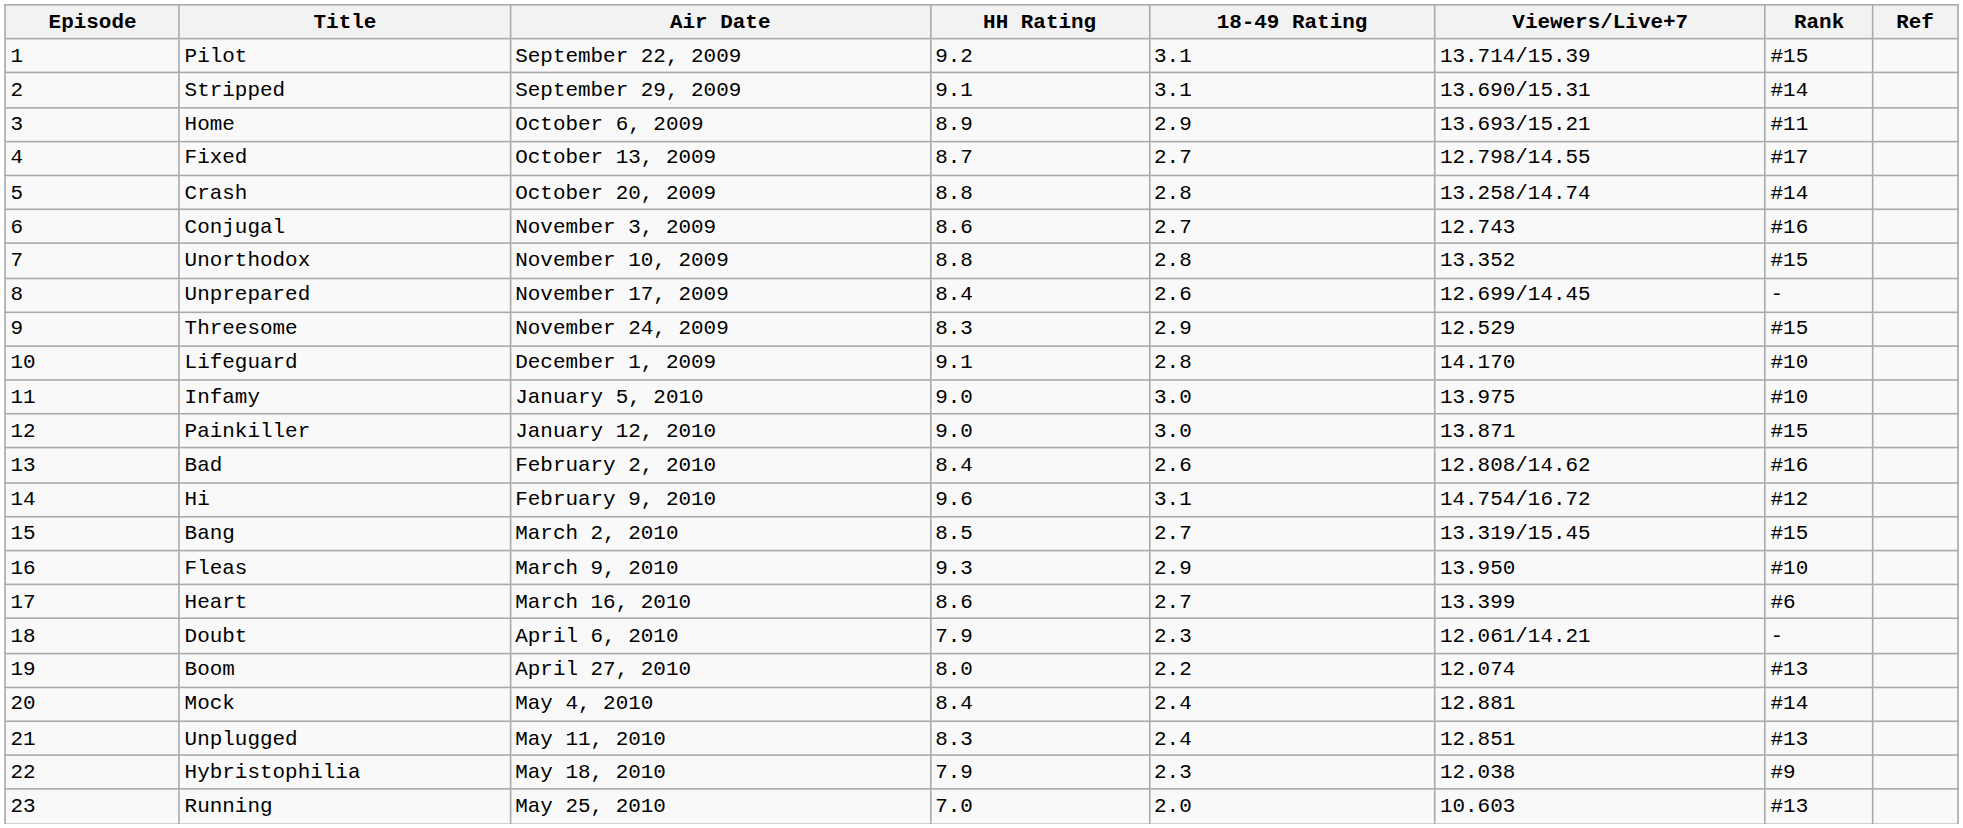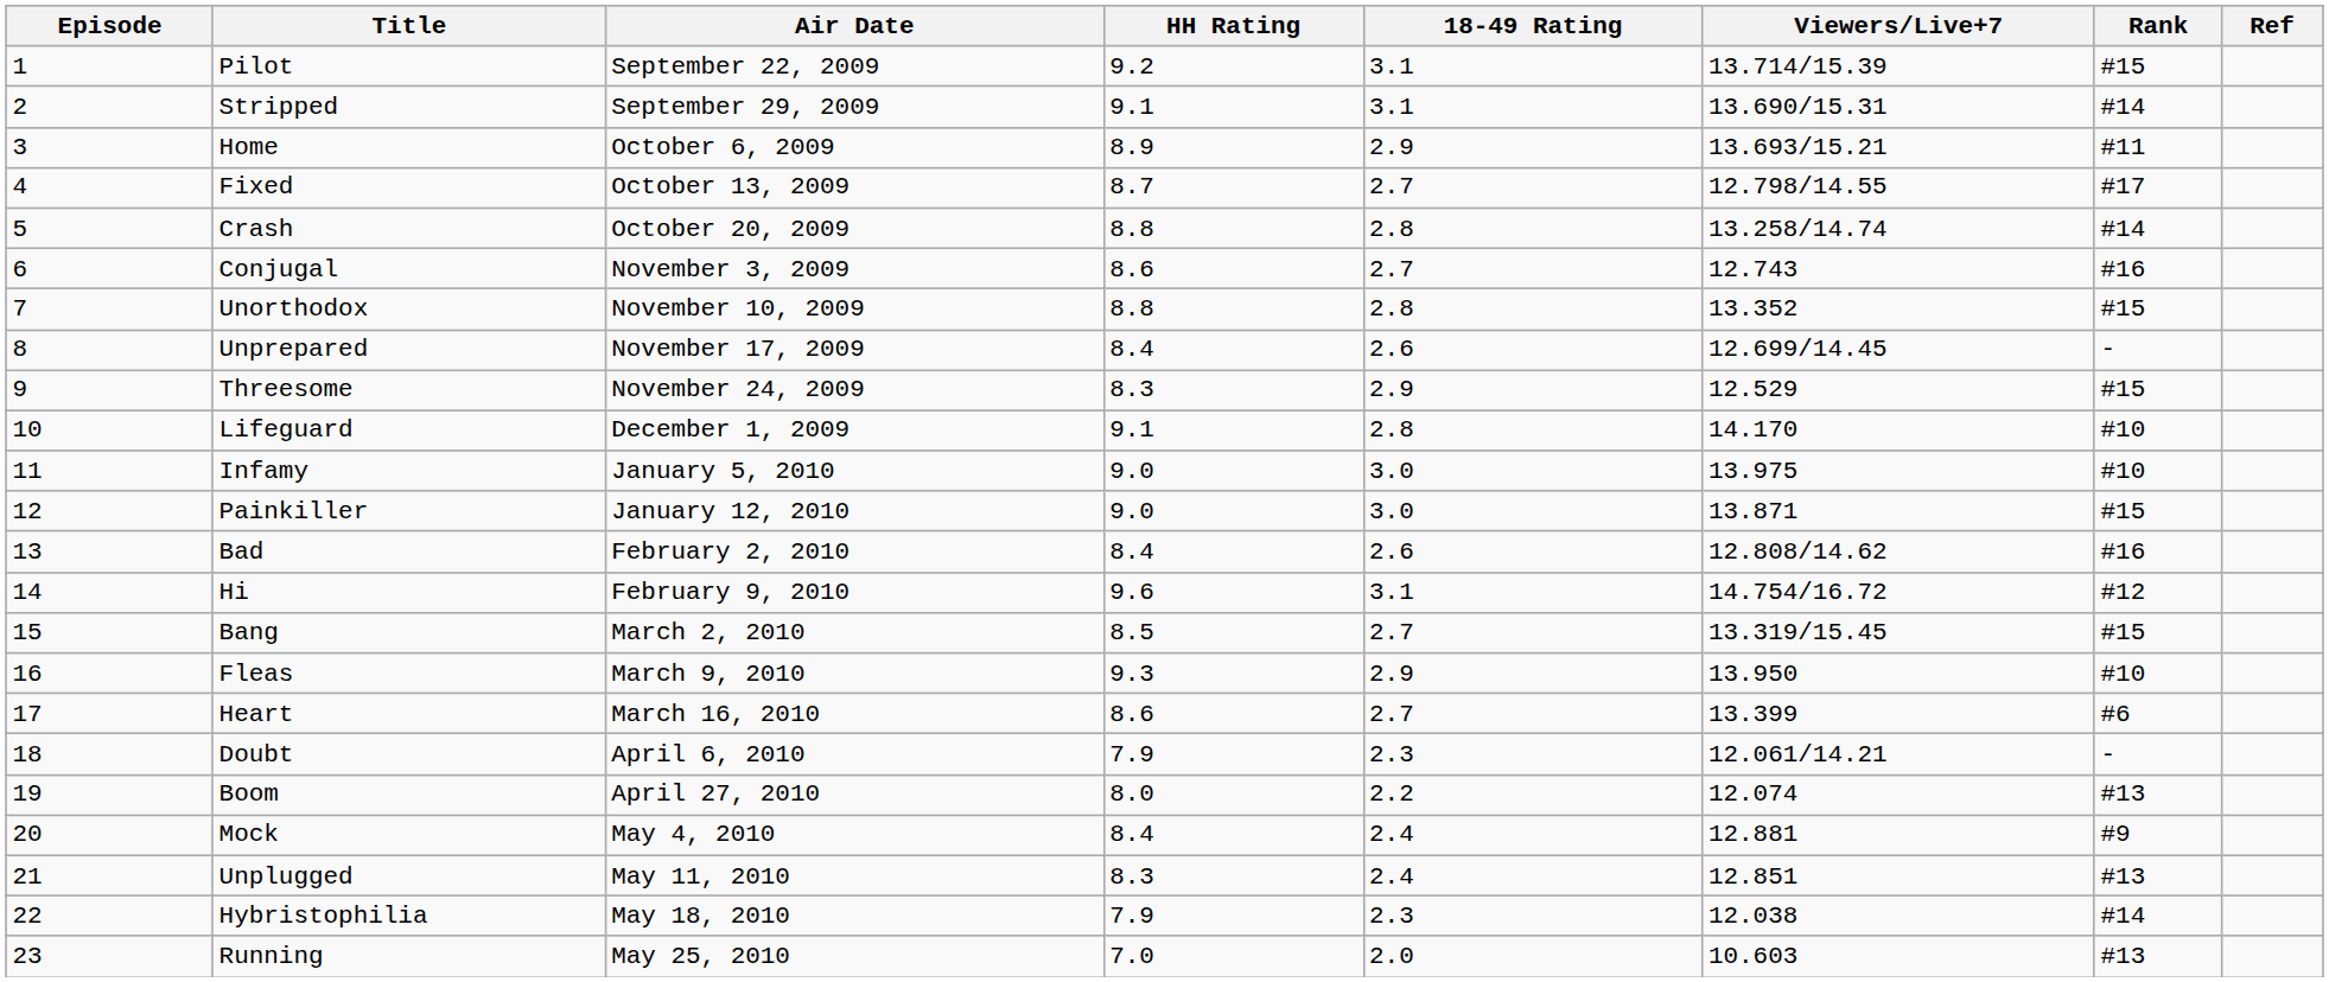 <table class="wikitable" style="width: 96%; margin-left: auto; margin-right: auto;">
 <tr>
 <th>Episode</th>
 <th>Title</th>
 <th>Air Date</th>
 <th>HH Rating</th>
 <th>18-49 Rating</th>
 <th>Viewers/Live+7</th>
 <th>Rank</th>
 <th>Ref</th>
 </tr>
 <tr>
 <td>1</td>
 <td>Pilot</td>
 <td>September 22, 2009</td>
 <td>9.2</td>
 <td>3.1</td>
 <td>13.714/15.39</td>
 <td>#15</td>
 <td></td>
 </tr>
 <tr>
 <td>2</td>
 <td>Stripped</td>
 <td>September 29, 2009</td>
 <td>9.1</td>
 <td>3.1</td>
 <td>13.690/15.31</td>
 <td>#14</td>
 <td></td>
 </tr>
 <tr>
 <td>3</td>
 <td>Home</td>
 <td>October 6, 2009</td>
 <td>8.9</td>
 <td>2.9</td>
 <td>13.693/15.21</td>
 <td>#11</td>
 <td></td>
 </tr>
 <tr>
 <td>4</td>
 <td>Fixed</td>
 <td>October 13, 2009</td>
 <td>8.7</td>
 <td>2.7</td>
 <td>12.798/14.55</td>
 <td>#17</td>
 <td></td>
 </tr>
 <tr>
 <td>5</td>
 <td>Crash</td>
 <td>October 20, 2009</td>
 <td>8.8</td>
 <td>2.8</td>
 <td>13.258/14.74</td>
 <td>#14</td>
 <td></td>
 </tr>
 <tr>
 <td>6</td>
 <td>Conjugal</td>
 <td>November 3, 2009</td>
 <td>8.6</td>
 <td>2.7</td>
 <td>12.743</td>
 <td>#16</td>
 <td></td>
 </tr>
 <tr>
 <td>7</td>
 <td>Unorthodox</td>
 <td>November 10, 2009</td>
 <td>8.8</td>
 <td>2.8</td>
 <td>13.352</td>
 <td>#15</td>
 <td></td>
 </tr>
 <tr>
 <td>8</td>
 <td>Unprepared</td>
 <td>November 17, 2009</td>
 <td>8.4</td>
 <td>2.6</td>
 <td>12.699/14.45</td>
 <td>-</td>
 <td><br></td>
 </tr>
 <tr>
 <td>9</td>
 <td>Threesome</td>
 <td>November 24, 2009</td>
 <td>8.3</td>
 <td>2.9</td>
 <td>12.529</td>
 <td>#15</td>
 <td></td>
 </tr>
 <tr>
 <td>10</td>
 <td>Lifeguard</td>
 <td>December 1, 2009</td>
 <td>9.1</td>
 <td>2.8</td>
 <td>14.170</td>
 <td>#10</td>
 <td></td>
 </tr>
 <tr>
 <td>11</td>
 <td>Infamy</td>
 <td>January 5, 2010</td>
 <td>9.0</td>
 <td>3.0</td>
 <td>13.975</td>
 <td>#10</td>
 <td></td>
 </tr>
 <tr>
 <td>12</td>
 <td>Painkiller</td>
 <td>January 12, 2010</td>
 <td>9.0</td>
 <td>3.0</td>
 <td>13.871</td>
 <td>#15</td>
 <td></td>
 </tr>
 <tr>
 <td>13</td>
 <td>Bad</td>
 <td>February 2, 2010</td>
 <td>8.4</td>
 <td>2.6</td>
 <td>12.808/14.62</td>
 <td>#16</td>
 <td></td>
 </tr>
 <tr>
 <td>14</td>
 <td>Hi</td>
 <td>February 9, 2010</td>
 <td>9.6</td>
 <td>3.1</td>
 <td>14.754/16.72</td>
 <td>#12</td>
 <td></td>
 </tr>
 <tr>
 <td>15</td>
 <td>Bang</td>
 <td>March 2, 2010</td>
 <td>8.5</td>
 <td>2.7</td>
 <td>13.319/15.45</td>
 <td>#15</td>
 <td></td>
 </tr>
 <tr>
 <td>16</td>
 <td>Fleas</td>
 <td>March 9, 2010</td>
 <td>9.3</td>
 <td>2.9</td>
 <td>13.950</td>
 <td>#10</td>
 <td></td>
 </tr>
 <tr>
 <td>17</td>
 <td>Heart</td>
 <td>March 16, 2010</td>
 <td>8.6</td>
 <td>2.7</td>
 <td>13.399</td>
 <td>#6</td>
 <td></td>
 </tr>
 <tr>
 <td>18</td>
 <td>Doubt</td>
 <td>April 6, 2010</td>
 <td>7.9</td>
 <td>2.3</td>
 <td>12.061/14.21</td>
 <td>-</td>
 <td></td>
 </tr>
 <tr>
 <td>19</td>
 <td>Boom</td>
 <td>April 27, 2010</td>
 <td>8.0</td>
 <td>2.2</td>
 <td>12.074</td>
 <td>#13</td>
 <td></td>
 </tr>
 <tr>
 <td>20</td>
 <td>Mock</td>
 <td>May 4, 2010</td>
 <td>8.4</td>
 <td>2.4</td>
 <td>12.881</td>
-<td>#14</td>
+<td>#9</td>
 <td></td>
 </tr>
 <tr>
 <td>21</td>
 <td>Unplugged</td>
 <td>May 11, 2010</td>
 <td>8.3</td>
 <td>2.4</td>
 <td>12.851</td>
 <td>#13</td>
 <td></td>
 </tr>
 <tr>
 <td>22</td>
 <td>Hybristophilia</td>
 <td>May 18, 2010</td>
 <td>7.9</td>
 <td>2.3</td>
 <td>12.038</td>
-<td>#9</td>
+<td>#14</td>
 <td></td>
 </tr>
 <tr>
 <td>23</td>
 <td>Running</td>
 <td>May 25, 2010</td>
 <td>7.0</td>
 <td>2.0</td>
 <td>10.603</td>
 <td>#13</td>
 <td></td>
 </tr>
 </table>
